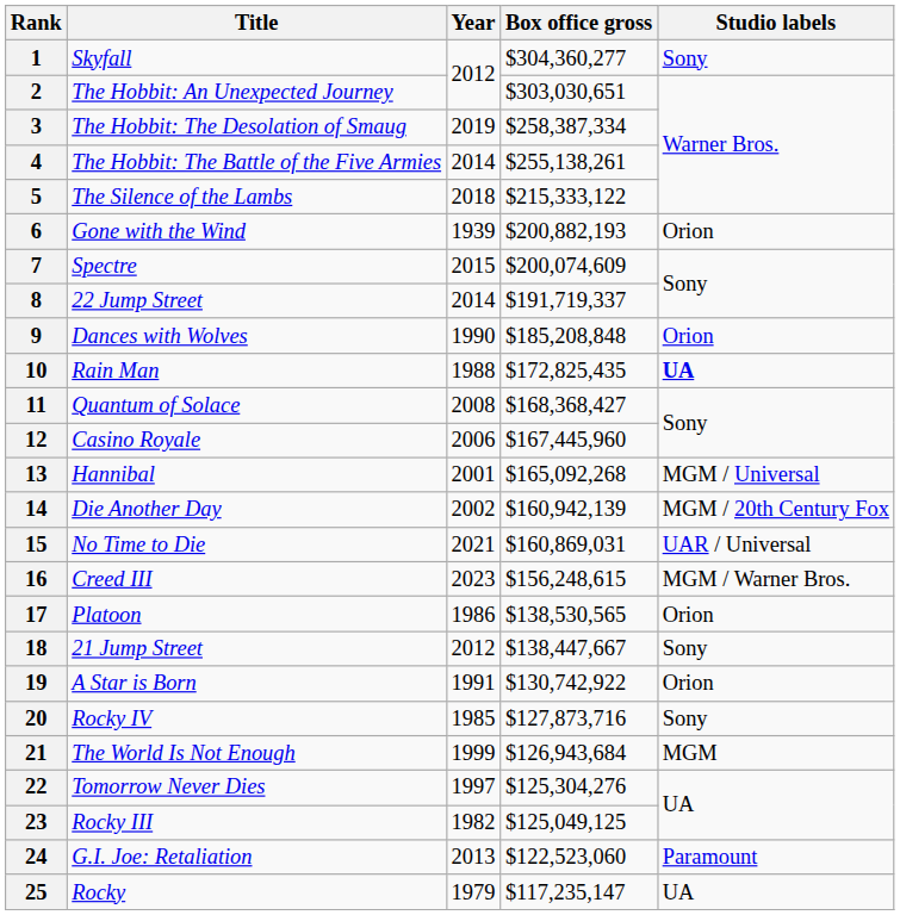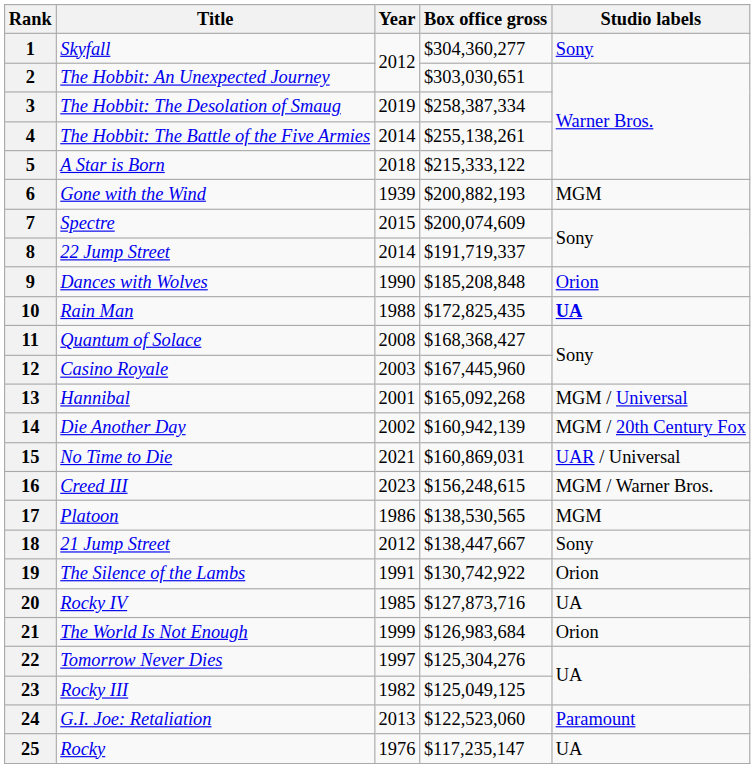 <table class="wikitable sortable">
 <tr>
 <th scope="col">Rank</th>
 <th scope="col">Title</th>
 <th scope="col">Year</th>
 <th scope="col">Box office gross</th>
 <th scope="col">Studio labels</th>
 </tr>
 <tr>
 <th>1</th>
 <td><em><a href='#'>Skyfall</a></em></td>
 <td rowspan="2">2012</td>
 <td>$304,360,277</td>
 <td><a href='#'>Sony</a></td>
 </tr>
 <tr>
 <th>2</th>
 <td><em><a href='#'>The Hobbit: An Unexpected Journey</a></em></td>
 <td>$303,030,651</td>
 <td rowspan="4"><a href='#'>Warner Bros.</a></td>
 </tr>
 <tr>
 <th>3</th>
 <td><em><a href='#'>The Hobbit: The Desolation of Smaug</a></em></td>
 <td>2019</td>
 <td>$258,387,334</td>
 </tr>
 <tr>
 <th>4</th>
 <td><em><a href='#'>The Hobbit: The Battle of the Five Armies</a></em></td>
 <td>2014</td>
 <td>$255,138,261</td>
 </tr>
 <tr>
 <th>5</th>
-<td><em><a href='#'>The Silence of the Lambs</a></em></td>
+<td><em><a href='#'>A Star is Born</a></em></td>
 <td>2018</td>
 <td>$215,333,122</td>
 </tr>
 <tr>
 <th>6</th>
 <td><em><a href='#'>Gone with the Wind</a></em></td>
 <td>1939</td>
 <td>$200,882,193</td>
-<td>Orion</td>
+<td>MGM</td>
 </tr>
 <tr>
 <th>7</th>
 <td><em><a href='#'>Spectre</a></em></td>
 <td>2015</td>
 <td>$200,074,609</td>
 <td rowspan="2">Sony</td>
 </tr>
 <tr>
 <th>8</th>
 <td><em><a href='#'>22 Jump Street</a></em></td>
 <td>2014</td>
 <td>$191,719,337</td>
 </tr>
 <tr>
 <th>9</th>
 <td><em><a href='#'>Dances with Wolves</a></em></td>
 <td>1990</td>
 <td>$185,208,848</td>
 <td><a href='#'>Orion</a></td>
 </tr>
 <tr>
 <th>10</th>
 <td><em><a href='#'>Rain Man</a></em></td>
 <td>1988</td>
 <td>$172,825,435</td>
 <td><strong><a href='#'>UA</a></strong></td>
 </tr>
 <tr>
 <th>11</th>
 <td><em><a href='#'>Quantum of Solace</a></em></td>
 <td>2008</td>
 <td>$168,368,427</td>
 <td rowspan="2">Sony</td>
 </tr>
 <tr>
 <th>12</th>
 <td><em><a href='#'>Casino Royale</a></em></td>
-<td>2006</td>
+<td>2003</td>
 <td>$167,445,960</td>
 </tr>
 <tr>
 <th>13</th>
 <td><em><a href='#'>Hannibal</a></em></td>
 <td>2001</td>
 <td>$165,092,268</td>
 <td>MGM / <a href='#'>Universal</a></td>
 </tr>
 <tr>
 <th>14</th>
 <td><em><a href='#'>Die Another Day</a></em></td>
 <td>2002</td>
 <td>$160,942,139</td>
 <td>MGM / <a href='#'>20th Century Fox</a></td>
 </tr>
 <tr>
 <th>15</th>
 <td><em><a href='#'>No Time to Die</a></em></td>
 <td>2021</td>
 <td>$160,869,031</td>
 <td><a href='#'>UAR</a> /  Universal</td>
 </tr>
 <tr>
 <th>16</th>
 <td><em><a href='#'>Creed III</a></em></td>
 <td>2023</td>
 <td>$156,248,615</td>
 <td>MGM / Warner Bros.</td>
 </tr>
 <tr>
 <th>17</th>
 <td><em><a href='#'>Platoon</a></em></td>
 <td>1986</td>
 <td>$138,530,565</td>
-<td>Orion</td>
+<td>MGM</td>
 </tr>
 <tr>
 <th>18</th>
 <td><em><a href='#'>21 Jump Street</a></em></td>
 <td>2012</td>
 <td>$138,447,667</td>
 <td>Sony</td>
 </tr>
 <tr>
 <th>19</th>
-<td><em><a href='#'>A Star is Born</a></em></td>
+<td><em><a href='#'>The Silence of the Lambs</a></em></td>
 <td>1991</td>
 <td>$130,742,922</td>
 <td>Orion</td>
 </tr>
 <tr>
 <th>20</th>
 <td><em><a href='#'>Rocky IV</a></em></td>
 <td>1985</td>
 <td>$127,873,716</td>
-<td>Sony</td>
+<td>UA</td>
 </tr>
 <tr>
 <th>21</th>
 <td><em><a href='#'>The World Is Not Enough</a></em></td>
 <td>1999</td>
-<td>$126,943,684</td>
-<td>MGM</td>
+<td>$126,983,684</td>
+<td>Orion</td>
 </tr>
 <tr>
 <th>22</th>
 <td><em><a href='#'>Tomorrow Never Dies</a></em></td>
 <td>1997</td>
 <td>$125,304,276</td>
 <td rowspan="2">UA</td>
 </tr>
 <tr>
 <th>23</th>
 <td><em><a href='#'>Rocky III</a></em></td>
 <td>1982</td>
 <td>$125,049,125</td>
 </tr>
 <tr>
 <th>24</th>
 <td><em><a href='#'>G.I. Joe: Retaliation</a></em></td>
 <td>2013</td>
 <td>$122,523,060</td>
 <td><a href='#'>Paramount</a></td>
 </tr>
 <tr>
 <th>25</th>
 <td><em><a href='#'>Rocky</a></em></td>
-<td>1979</td>
+<td>1976</td>
 <td>$117,235,147</td>
 <td>UA</td>
 </tr>
 <tr>
 </tr>
 </table>
